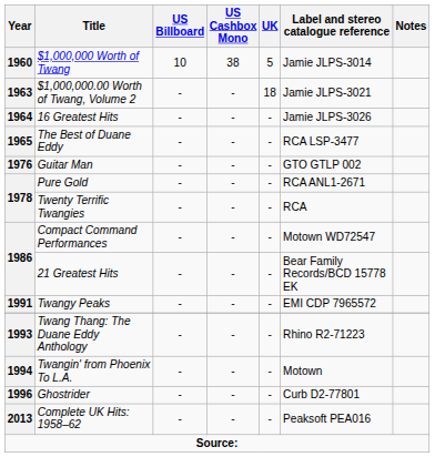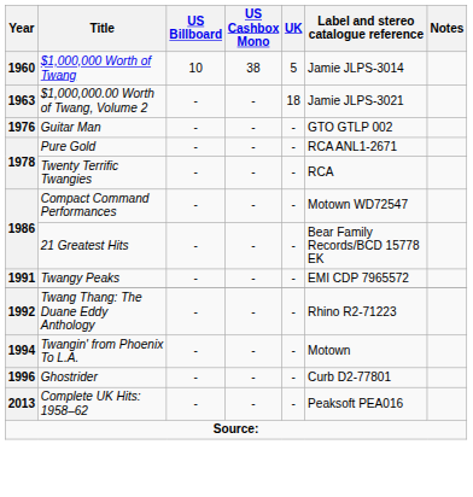 <table class="wikitable sortable">
 <tr>
 <th>Year</th>
 <th>Title</th>
 <th><a href='#'>US<br>Billboard</a></th>
 <th><a href='#'>US<br>Cashbox<br>Mono</a><br></th>
 <th><a href='#'>UK</a><br></th>
 <th>Label and stereo catalogue reference</th>
 <th>Notes</th>
 </tr>
 <tr>
 <th>1960</th>
 <td><em><a href='#'>$1,000,000 Worth of Twang</a></em></td>
 <td align=center>10</td>
 <td align=center>38</td>
 <td align=center>5</td>
 <td>Jamie JLPS-3014</td>
 <td></td>
 </tr>
 <tr>
 <th>1963</th>
 <td><em>$1,000,000.00 Worth of Twang, Volume 2</em></td>
 <td align=center>-</td>
 <td align=center>-</td>
 <td align=center>18</td>
 <td>Jamie JLPS-3021</td>
-<td></td>
-</tr>
-<tr>
-<th>1964</th>
-<td><em>16 Greatest Hits</em></td>
-<td align=center>-</td>
-<td align=center>-</td>
-<td align=center>-</td>
-<td>Jamie JLPS-3026</td>
-<td></td>
-</tr>
-<tr>
-<th>1965</th>
-<td><em>The Best of Duane Eddy</em></td>
-<td align=center>-</td>
-<td align=center>-</td>
-<td align=center>-</td>
-<td>RCA LSP-3477</td>
 <td></td>
 </tr>
 <tr>
 <th>1976</th>
 <td><em>Guitar Man</em></td>
 <td align=center>-</td>
 <td align=center>-</td>
 <td align=center>-</td>
 <td>GTO GTLP 002</td>
 <td></td>
 </tr>
 <tr>
 <th rowspan=2>1978</th>
 <td><em>Pure Gold</em></td>
 <td align=center>-</td>
 <td align=center>-</td>
 <td align=center>-</td>
 <td>RCA ANL1-2671</td>
 <td></td>
 </tr>
 <tr>
 <td><em>Twenty Terrific Twangies</em></td>
 <td align=center>-</td>
 <td align=center>-</td>
 <td align=center>-</td>
 <td>RCA</td>
 <td></td>
 </tr>
 <tr>
 <th rowspan=2>1986</th>
 <td><em>Compact Command Performances</em></td>
 <td align=center>-</td>
 <td align=center>-</td>
 <td align=center>-</td>
 <td>Motown WD72547</td>
 <td></td>
 </tr>
 <tr>
 <td><em>21 Greatest Hits</em></td>
 <td align=center>-</td>
 <td align=center>-</td>
 <td align=center>-</td>
 <td>Bear Family Records/BCD 15778 EK</td>
 <td></td>
 </tr>
 <tr>
 <th>1991</th>
 <td><em>Twangy Peaks</em></td>
 <td align=center>-</td>
 <td align=center>-</td>
 <td align=center>-</td>
 <td>EMI CDP 7965572</td>
 <td></td>
 </tr>
 <tr>
 </tr>
 <tr>
-<th>1993</th>
+<th>1992</th>
 <td><em>Twang Thang: The Duane Eddy Anthology</em></td>
 <td align=center>-</td>
 <td align=center>-</td>
 <td align=center>-</td>
 <td>Rhino R2-71223</td>
 <td></td>
 </tr>
 <tr>
 <th>1994</th>
 <td><em>Twangin' from Phoenix To L.A.</em></td>
 <td align=center>-</td>
 <td align=center>-</td>
 <td align=center>-</td>
 <td>Motown</td>
 <td></td>
 </tr>
 <tr>
 <th>1996</th>
 <td><em>Ghostrider</em></td>
 <td align=center>-</td>
 <td align=center>-</td>
 <td align=center>-</td>
 <td>Curb D2-77801</td>
 <td></td>
 </tr>
 <tr>
 <th>2013</th>
 <td><em>Complete UK Hits: 1958–62</em></td>
 <td align=center>-</td>
 <td align=center>-</td>
 <td align=center>-</td>
 <td>Peaksoft PEA016</td>
 <td></td>
 </tr>
 <tr>
 <td colspan="7" style="text-align: center;"><strong>Source:</strong></td>
 </tr>
 </table>
